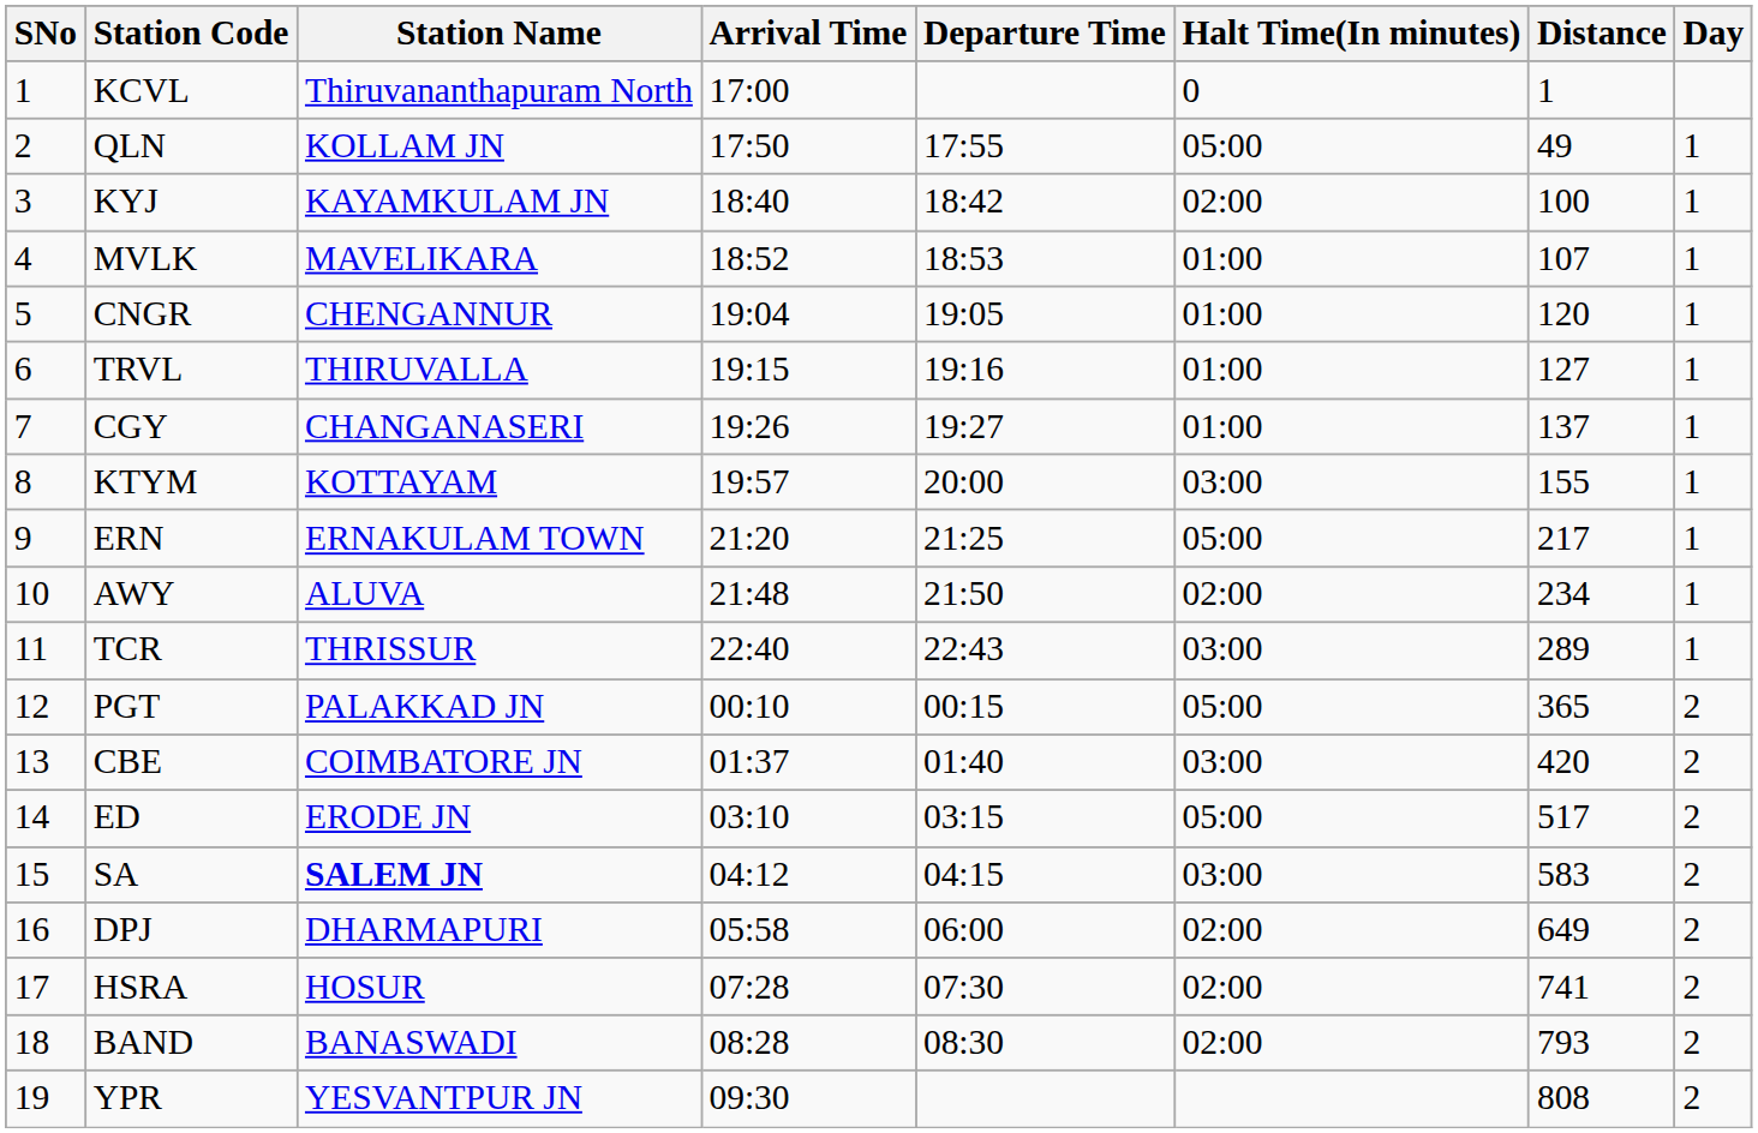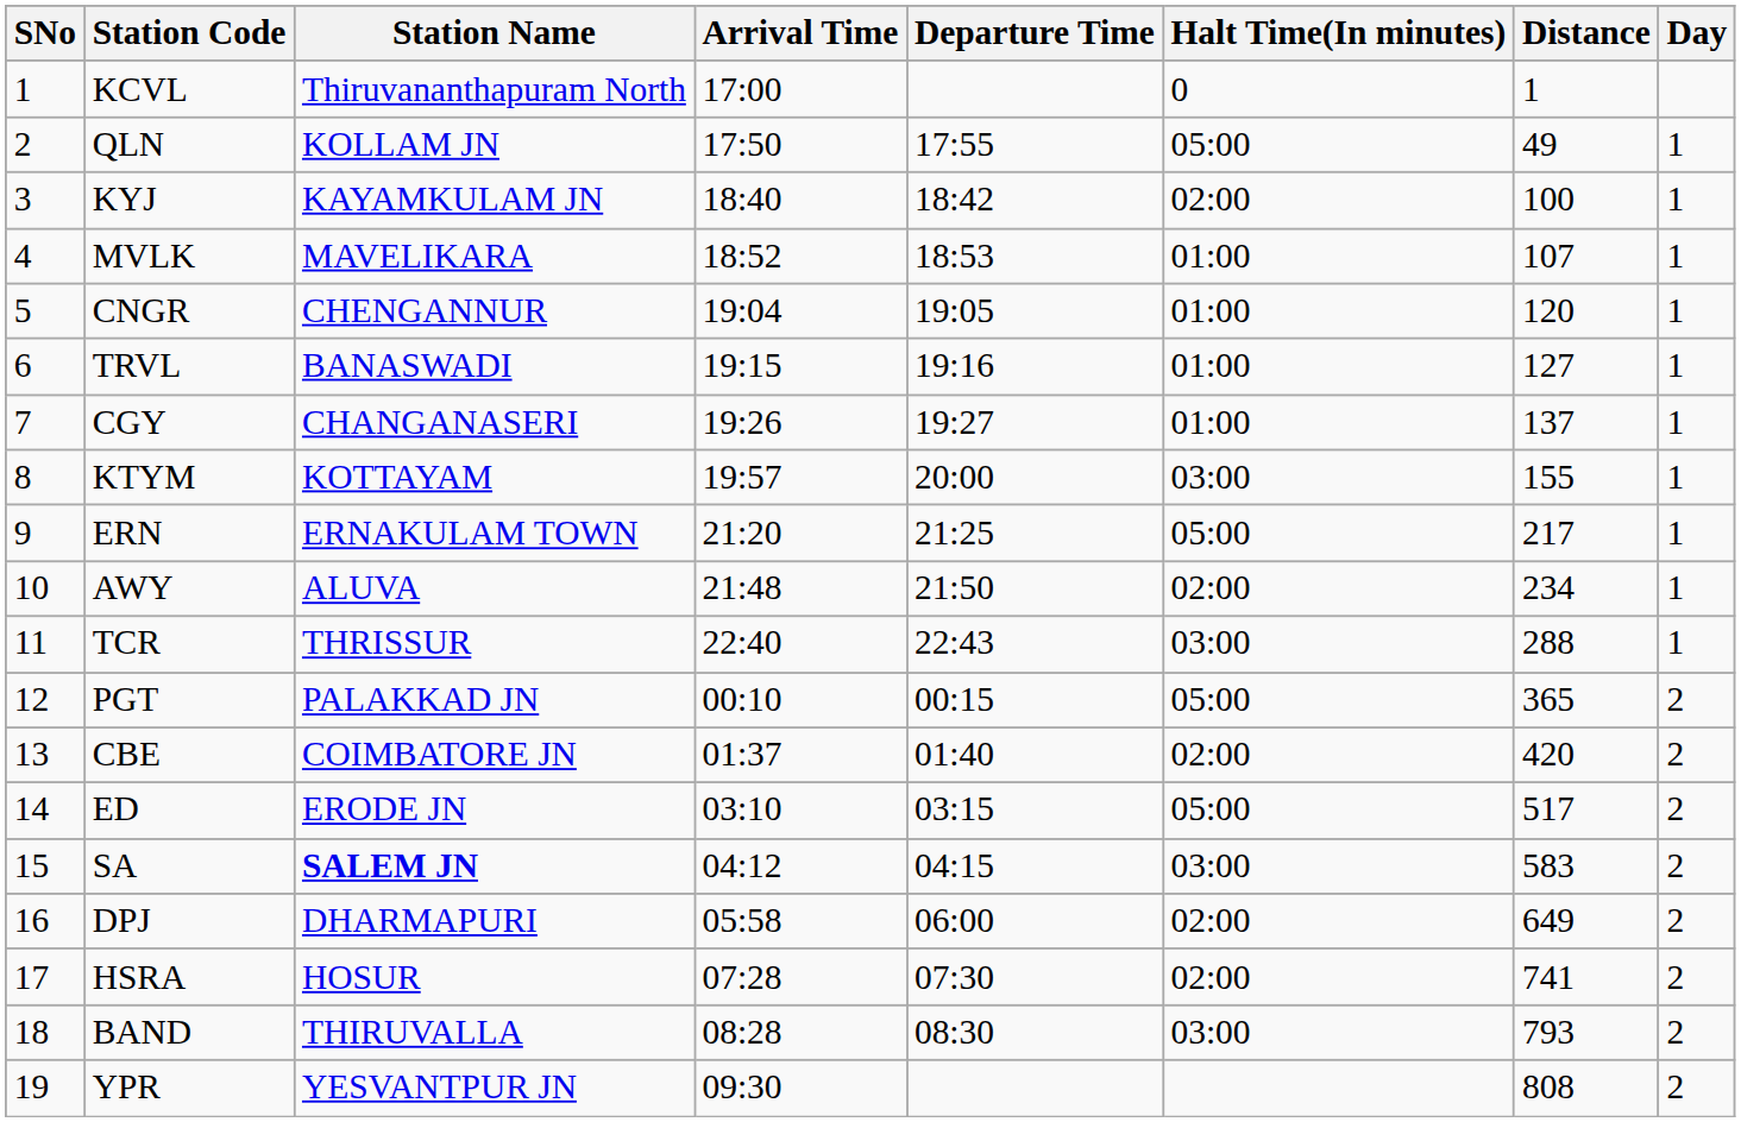 <table class="wikitable">
 <tr>
 <th>SNo</th>
 <th>Station Code</th>
 <th>Station Name</th>
 <th>Arrival Time</th>
 <th>Departure Time</th>
 <th>Halt Time(In minutes)</th>
 <th>Distance</th>
 <th>Day</th>
 </tr>
 <tr>
 <td>1</td>
 <td>KCVL</td>
 <td><a href='#'>Thiruvananthapuram North</a></td>
 <td>17:00</td>
 <td></td>
 <td>0</td>
 <td>1</td>
 </tr>
 <tr>
 <td>2</td>
 <td>QLN</td>
 <td><a href='#'>KOLLAM JN</a></td>
 <td>17:50</td>
 <td>17:55</td>
 <td>05:00</td>
 <td>49</td>
 <td>1</td>
 </tr>
 <tr>
 <td>3</td>
 <td>KYJ</td>
 <td><a href='#'>KAYAMKULAM JN</a></td>
 <td>18:40</td>
 <td>18:42</td>
 <td>02:00</td>
 <td>100</td>
 <td>1</td>
 </tr>
 <tr>
 <td>4</td>
 <td>MVLK</td>
 <td><a href='#'>MAVELIKARA</a></td>
 <td>18:52</td>
 <td>18:53</td>
 <td>01:00</td>
 <td>107</td>
 <td>1</td>
 </tr>
 <tr>
 <td>5</td>
 <td>CNGR</td>
 <td><a href='#'>CHENGANNUR</a></td>
 <td>19:04</td>
 <td>19:05</td>
 <td>01:00</td>
 <td>120</td>
 <td>1</td>
 </tr>
 <tr>
 <td>6</td>
 <td>TRVL</td>
-<td><a href='#'>THIRUVALLA</a></td>
+<td><a href='#'>BANASWADI</a></td>
 <td>19:15</td>
 <td>19:16</td>
 <td>01:00</td>
 <td>127</td>
 <td>1</td>
 </tr>
 <tr>
 <td>7</td>
 <td>CGY</td>
 <td><a href='#'>CHANGANASERI</a></td>
 <td>19:26</td>
 <td>19:27</td>
 <td>01:00</td>
 <td>137</td>
 <td>1</td>
 </tr>
 <tr>
 <td>8</td>
 <td>KTYM</td>
 <td><a href='#'>KOTTAYAM</a></td>
 <td>19:57</td>
 <td>20:00</td>
 <td>03:00</td>
 <td>155</td>
 <td>1</td>
 </tr>
 <tr>
 <td>9</td>
 <td>ERN</td>
 <td><a href='#'>ERNAKULAM TOWN</a></td>
 <td>21:20</td>
 <td>21:25</td>
 <td>05:00</td>
 <td>217</td>
 <td>1</td>
 </tr>
 <tr>
 <td>10</td>
 <td>AWY</td>
 <td><a href='#'>ALUVA</a></td>
 <td>21:48</td>
 <td>21:50</td>
 <td>02:00</td>
 <td>234</td>
 <td>1</td>
 </tr>
 <tr>
 <td>11</td>
 <td>TCR</td>
 <td><a href='#'>THRISSUR</a></td>
 <td>22:40</td>
 <td>22:43</td>
 <td>03:00</td>
-<td>289</td>
+<td>288</td>
 <td>1</td>
 </tr>
 <tr>
 <td>12</td>
 <td>PGT</td>
 <td><a href='#'>PALAKKAD JN</a></td>
 <td>00:10</td>
 <td>00:15</td>
 <td>05:00</td>
 <td>365</td>
 <td>2</td>
 </tr>
 <tr>
 <td>13</td>
 <td>CBE</td>
 <td><a href='#'>COIMBATORE JN</a></td>
 <td>01:37</td>
 <td>01:40</td>
-<td>03:00</td>
+<td>02:00</td>
 <td>420</td>
 <td>2</td>
 </tr>
 <tr>
 <td>14</td>
 <td>ED</td>
 <td><a href='#'>ERODE JN</a></td>
 <td>03:10</td>
 <td>03:15</td>
 <td>05:00</td>
 <td>517</td>
 <td>2</td>
 </tr>
 <tr>
 <td>15</td>
 <td>SA</td>
 <td><strong><a href='#'>SALEM JN</a></strong></td>
 <td>04:12</td>
 <td>04:15</td>
 <td>03:00</td>
 <td>583</td>
 <td>2</td>
 </tr>
 <tr>
 <td>16</td>
 <td>DPJ</td>
 <td><a href='#'>DHARMAPURI</a></td>
 <td>05:58</td>
 <td>06:00</td>
 <td>02:00</td>
 <td>649</td>
 <td>2</td>
 </tr>
 <tr>
 <td>17</td>
 <td>HSRA</td>
 <td><a href='#'>HOSUR</a></td>
 <td>07:28</td>
 <td>07:30</td>
 <td>02:00</td>
 <td>741</td>
 <td>2</td>
 </tr>
 <tr>
 <td>18</td>
 <td>BAND</td>
-<td><a href='#'>BANASWADI</a></td>
+<td><a href='#'>THIRUVALLA</a></td>
 <td>08:28</td>
 <td>08:30</td>
-<td>02:00</td>
+<td>03:00</td>
 <td>793</td>
 <td>2</td>
 </tr>
 <tr>
 <td>19</td>
 <td>YPR</td>
 <td><a href='#'>YESVANTPUR JN</a></td>
 <td>09:30</td>
 <td></td>
 <td></td>
 <td>808</td>
 <td>2</td>
 </tr>
 </table>
